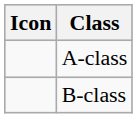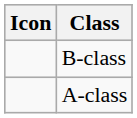 <table class="wikitable" style="font-size: 85%;">
 <tr>
 <th>Icon</th>
 <th>Class</th>
 </tr>
 <tr>
 <td align=center></td>
-<td>A-class</td>
+<td>B-class</td>
 </tr>
 <tr>
 <td align=center></td>
-<td>B-class</td>
+<td>A-class</td>
 </tr>
 </table>
